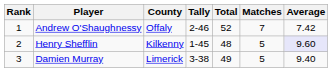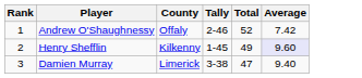 <table class="wikitable">
 <tr>
 <th>Rank</th>
 <th>Player</th>
 <th>County</th>
 <th>Tally</th>
 <th>Total</th>
-<th>Matches</th>
 <th>Average</th>
 </tr>
 <tr>
 <td rowspan=1 align=center>1</td>
 <td><a href='#'>Andrew O'Shaughnessy</a></td>
 <td><a href='#'>Offaly</a></td>
 <td align=center>2-46</td>
 <td align=center>52</td>
-<td align=center>7</td>
 <td align=center>7.42</td>
 </tr>
 <tr>
 <td rowspan=1 align=center>2</td>
 <td><a href='#'>Henry Shefflin</a></td>
 <td><a href='#'>Kilkenny</a></td>
 <td align=center>1-45</td>
-<td align=center>48</td>
-<td align=center>5</td>
+<td align=center>49</td>
 <td align=center style="background: lavender;">9.60</td>
 </tr>
 <tr>
 <td rowspan=1 align=center>3</td>
 <td><a href='#'>Damien Murray</a></td>
 <td><a href='#'>Limerick</a></td>
 <td align=center>3-38</td>
-<td align=center>49</td>
-<td align=center>5</td>
+<td align=center>47</td>
 <td align=center>9.40</td>
 </tr>
 </table>
